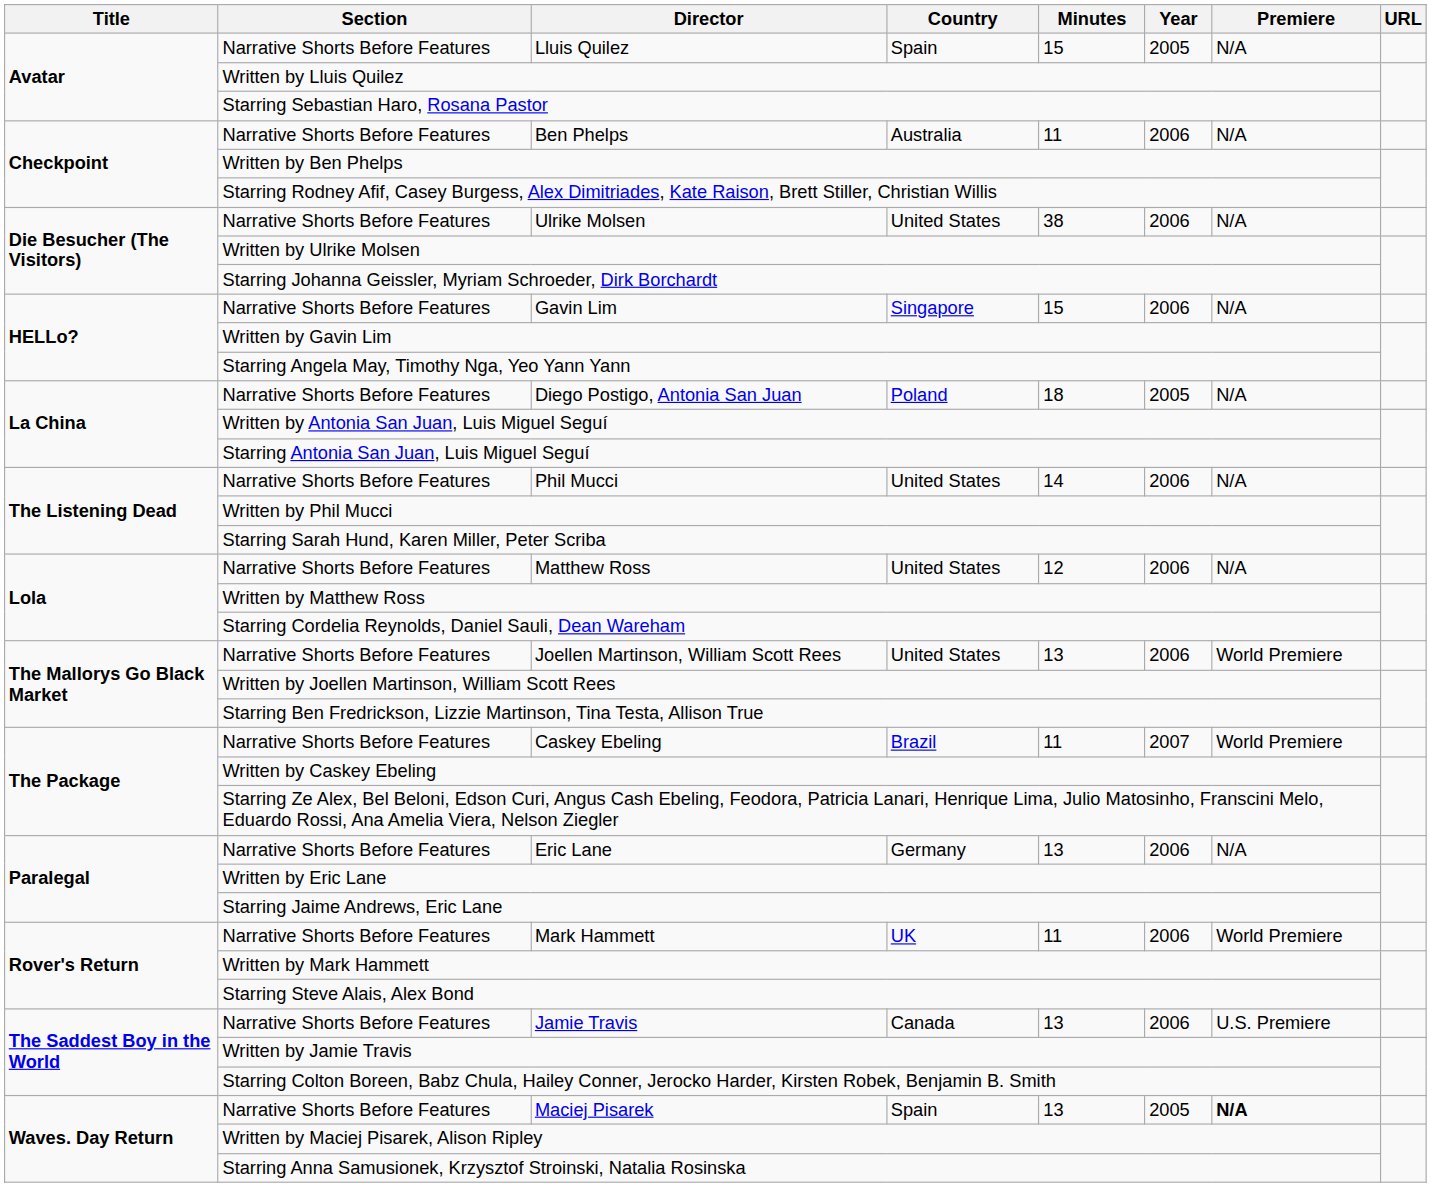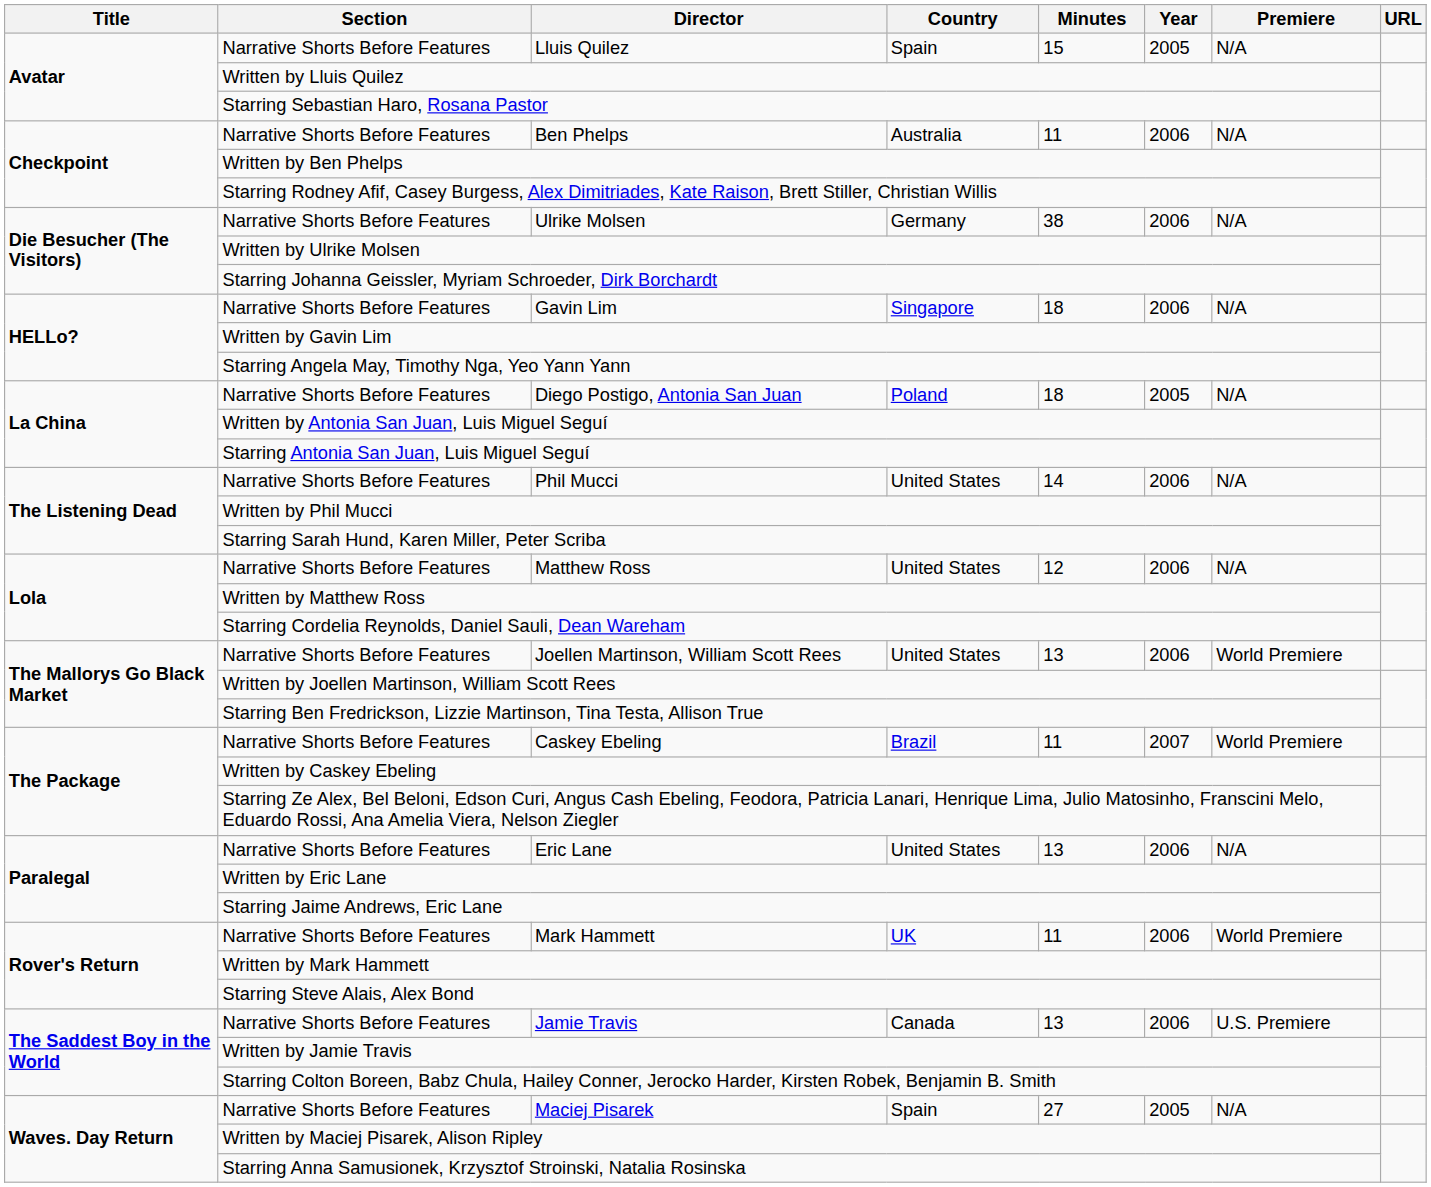 <table class="wikitable" style="text-align:left" div style="font-size:85%">
 <tr bgcolor="#ffffff">
 <th>Title</th>
 <th>Section</th>
 <th>Director</th>
 <th>Country</th>
 <th>Minutes</th>
 <th>Year</th>
 <th>Premiere</th>
 <th>URL</th>
 </tr>
 <tr>
 <td rowspan="3"><strong>Avatar</strong></td>
 <td>Narrative Shorts Before Features</td>
 <td>Lluis Quilez</td>
 <td>Spain</td>
 <td>15</td>
 <td>2005</td>
 <td>N/A</td>
 <td></td>
 </tr>
 <tr>
 <td colspan="6">Written by Lluis Quilez</td>
 </tr>
 <tr>
 <td colspan="6">Starring Sebastian Haro, <a href='#'>Rosana Pastor</a></td>
 </tr>
 <tr>
 <td rowspan="3"><strong>Checkpoint</strong></td>
 <td>Narrative Shorts Before Features</td>
 <td>Ben Phelps</td>
 <td>Australia</td>
 <td>11</td>
 <td>2006</td>
 <td>N/A</td>
 <td></td>
 </tr>
 <tr>
 <td colspan="6">Written by Ben Phelps</td>
 </tr>
 <tr>
 <td colspan="6">Starring Rodney Afif, Casey Burgess, <a href='#'>Alex Dimitriades</a>, <a href='#'>Kate Raison</a>, Brett Stiller, Christian Willis</td>
 </tr>
 <tr>
 <td rowspan="3"><strong>Die Besucher (The Visitors)</strong></td>
 <td>Narrative Shorts Before Features</td>
 <td>Ulrike Molsen</td>
-<td>United States</td>
+<td>Germany</td>
 <td>38</td>
 <td>2006</td>
 <td>N/A</td>
 <td> </td>
 </tr>
 <tr>
 <td colspan="6">Written by Ulrike Molsen</td>
 </tr>
 <tr>
 <td colspan="6">Starring Johanna Geissler, Myriam Schroeder, <a href='#'>Dirk Borchardt</a></td>
 </tr>
 <tr>
 <td rowspan="3"><strong>HELLo?</strong></td>
 <td>Narrative Shorts Before Features</td>
 <td>Gavin Lim</td>
 <td><a href='#'>Singapore</a></td>
-<td>15</td>
+<td>18</td>
 <td>2006</td>
 <td>N/A</td>
 <td></td>
 </tr>
 <tr>
 <td colspan="6">Written by Gavin Lim</td>
 </tr>
 <tr>
 <td colspan="6">Starring Angela May, Timothy Nga, Yeo Yann Yann</td>
 </tr>
 <tr>
 <td rowspan="3"><strong>La China</strong></td>
 <td>Narrative Shorts Before Features</td>
 <td>Diego Postigo, <a href='#'>Antonia San Juan</a></td>
 <td><a href='#'>Poland</a></td>
 <td>18</td>
 <td>2005</td>
 <td>N/A</td>
 <td></td>
 </tr>
 <tr>
 <td colspan="6">Written by <a href='#'>Antonia San Juan</a>, Luis Miguel Seguí</td>
 </tr>
 <tr>
 <td colspan="6">Starring <a href='#'>Antonia San Juan</a>, Luis Miguel Seguí</td>
 </tr>
 <tr>
 <td rowspan="3"><strong>The Listening Dead</strong></td>
 <td>Narrative Shorts Before Features</td>
 <td>Phil Mucci</td>
 <td>United States</td>
 <td>14</td>
 <td>2006</td>
 <td>N/A</td>
 <td></td>
 </tr>
 <tr>
 <td colspan="6">Written by Phil Mucci</td>
 </tr>
 <tr>
 <td colspan="6">Starring Sarah Hund, Karen Miller, Peter Scriba</td>
 </tr>
 <tr>
 <td rowspan="3"><strong>Lola</strong></td>
 <td>Narrative Shorts Before Features</td>
 <td>Matthew Ross</td>
 <td>United States</td>
 <td>12</td>
 <td>2006</td>
 <td>N/A</td>
 <td></td>
 </tr>
 <tr>
 <td colspan="6">Written by Matthew Ross</td>
 </tr>
 <tr>
 <td colspan="6">Starring Cordelia Reynolds, Daniel Sauli, <a href='#'>Dean Wareham</a></td>
 </tr>
 <tr>
 <td rowspan="3"><strong>The Mallorys Go Black Market</strong></td>
 <td>Narrative Shorts Before Features</td>
 <td>Joellen Martinson, William Scott Rees</td>
 <td>United States</td>
 <td>13</td>
 <td>2006</td>
 <td>World Premiere</td>
 <td></td>
 </tr>
 <tr>
 <td colspan="6">Written by Joellen Martinson, William Scott Rees</td>
 </tr>
 <tr>
 <td colspan="6">Starring Ben Fredrickson, Lizzie Martinson, Tina Testa, Allison True</td>
 </tr>
 <tr>
 <td rowspan="3"><strong>The Package</strong></td>
 <td>Narrative Shorts Before Features</td>
 <td>Caskey Ebeling</td>
 <td><a href='#'>Brazil</a></td>
 <td>11</td>
 <td>2007</td>
 <td>World Premiere</td>
 <td></td>
 </tr>
 <tr>
 <td colspan="6">Written by Caskey Ebeling</td>
 </tr>
 <tr>
 <td colspan="6">Starring Ze Alex, Bel Beloni, Edson Curi, Angus Cash Ebeling, Feodora, Patricia Lanari, Henrique Lima, Julio Matosinho, Franscini Melo, Eduardo Rossi, Ana Amelia Viera, Nelson Ziegler</td>
 </tr>
 <tr>
 <td rowspan="3"><strong>Paralegal</strong></td>
 <td>Narrative Shorts Before Features</td>
 <td>Eric Lane</td>
-<td>Germany</td>
+<td>United States</td>
 <td>13</td>
 <td>2006</td>
 <td>N/A</td>
 <td></td>
 </tr>
 <tr>
 <td colspan="6">Written by Eric Lane</td>
 </tr>
 <tr>
 <td colspan="6">Starring Jaime Andrews, Eric Lane</td>
 </tr>
 <tr>
 <td rowspan="3"><strong>Rover's Return</strong></td>
 <td>Narrative Shorts Before Features</td>
 <td>Mark Hammett</td>
 <td><a href='#'>UK</a></td>
 <td>11</td>
 <td>2006</td>
 <td>World Premiere</td>
 <td></td>
 </tr>
 <tr>
 <td colspan="6">Written by Mark Hammett</td>
 </tr>
 <tr>
 <td colspan="6">Starring Steve Alais, Alex Bond</td>
 </tr>
 <tr>
 <td rowspan="3"><strong><a href='#'>The Saddest Boy in the World</a></strong></td>
 <td>Narrative Shorts Before Features</td>
 <td><a href='#'>Jamie Travis</a></td>
 <td>Canada</td>
 <td>13</td>
 <td>2006</td>
 <td>U.S. Premiere</td>
 <td></td>
 </tr>
 <tr>
 <td colspan="6">Written by Jamie Travis</td>
 </tr>
 <tr>
 <td colspan="6">Starring Colton Boreen, Babz Chula, Hailey Conner, Jerocko Harder, Kirsten Robek, Benjamin B. Smith</td>
 </tr>
 <tr>
 <td rowspan="3"><strong>Waves. Day Return</strong></td>
 <td>Narrative Shorts Before Features</td>
 <td><a href='#'>Maciej Pisarek</a></td>
 <td>Spain</td>
-<td>13</td>
+<td>27</td>
 <td>2005</td>
-<td><strong>N/A</strong></td>
+<td>N/A</td>
 <td></td>
 </tr>
 <tr>
 <td colspan="6">Written by Maciej Pisarek, Alison Ripley</td>
 </tr>
 <tr>
 <td colspan="6">Starring Anna Samusionek, Krzysztof Stroinski, Natalia Rosinska</td>
 </tr>
 </table>
